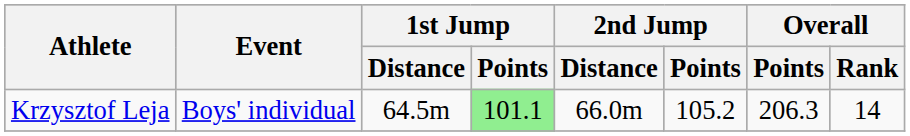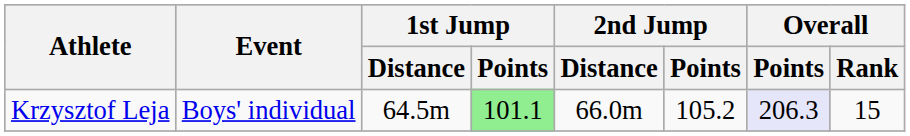 <table class="wikitable">
 <tr>
 <th rowspan="2">Athlete</th>
 <th rowspan="2">Event</th>
 <th colspan="2">1st Jump</th>
 <th colspan="2">2nd Jump</th>
 <th colspan="2">Overall</th>
 </tr>
 <tr>
 <th>Distance</th>
 <th>Points</th>
 <th>Distance</th>
 <th>Points</th>
 <th>Points</th>
 <th>Rank</th>
 </tr>
 <tr>
 <td><a href='#'>Krzysztof Leja</a></td>
 <td><a href='#'>Boys' individual</a></td>
 <td align="center">64.5m</td>
 <td align="center" style="background: lightgreen;">101.1</td>
 <td align="center">66.0m</td>
 <td align="center">105.2</td>
-<td align="center">206.3</td>
-<td align="center">14</td>
+<td align="center" style="background: lavender;">206.3</td>
+<td align="center">15</td>
 </tr>
 </table>
